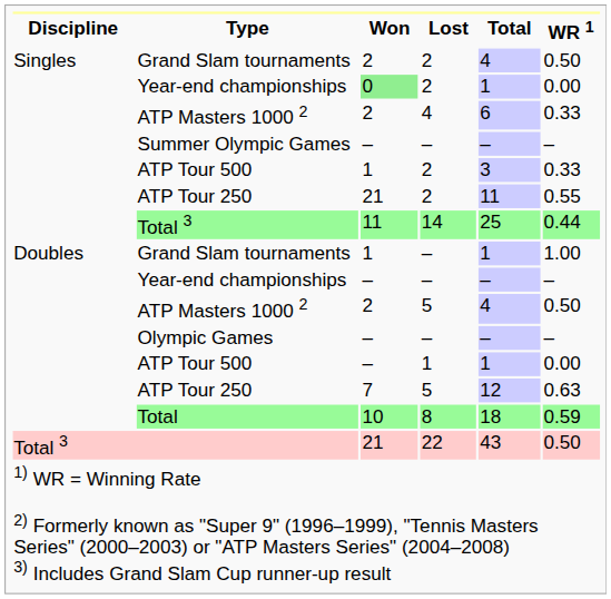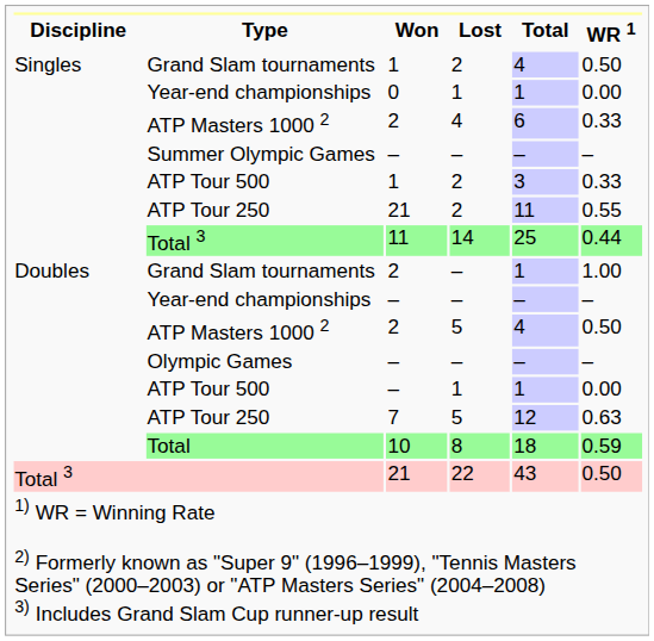 <table class="infobox vcard vevent" width="40%">
 <tr style="background:#ff9;">
 <th colspan="6"></th>
 </tr>
 <tr>
 <th>Discipline</th>
 <th>Type</th>
 <th>Won</th>
 <th>Lost</th>
 <th>Total</th>
 <th>WR <sup>1</sup></th>
 </tr>
 <tr>
 <td rowspan="7">Singles</td>
 <td>Grand Slam tournaments</td>
-<td>2</td>
+<td>1</td>
 <td>2</td>
 <td style="background:#ccf;">4</td>
 <td>0.50</td>
 </tr>
 <tr>
 <td>Year-end championships</td>
-<td style="background: lightgreen;">0</td>
-<td>2</td>
+<td>0</td>
+<td>1</td>
 <td style="background:#ccf;">1</td>
 <td>0.00</td>
 </tr>
 <tr>
 <td>ATP Masters 1000 <sup>2</sup></td>
 <td>2</td>
 <td>4</td>
 <td style="background:#ccf;">6</td>
 <td>0.33</td>
 </tr>
 <tr>
 <td>Summer Olympic Games</td>
 <td>–</td>
 <td>–</td>
 <td style="background:#ccf;">–</td>
 <td>–</td>
 </tr>
 <tr>
 <td>ATP Tour 500</td>
 <td>1</td>
 <td>2</td>
 <td style="background:#ccf;">3</td>
 <td>0.33</td>
 </tr>
 <tr>
 <td>ATP Tour 250</td>
 <td>21</td>
 <td>2</td>
 <td style="background:#ccf;">11</td>
 <td>0.55</td>
 </tr>
 <tr style="background:#98fb98;">
 <td>Total <sup>3</sup></td>
 <td>11</td>
 <td>14</td>
 <td>25</td>
 <td>0.44</td>
 </tr>
 <tr>
 <td rowspan="7">Doubles</td>
 <td>Grand Slam tournaments</td>
-<td>1</td>
+<td>2</td>
 <td>–</td>
 <td style="background:#ccf;">1</td>
 <td>1.00</td>
 </tr>
 <tr>
 <td>Year-end championships</td>
 <td>–</td>
 <td>–</td>
 <td style="background:#ccf;">–</td>
 <td>–</td>
 </tr>
 <tr>
 <td>ATP Masters 1000 <sup>2</sup></td>
 <td>2</td>
 <td>5</td>
 <td style="background:#ccf;">4</td>
 <td>0.50</td>
 </tr>
 <tr>
 <td>Olympic Games</td>
 <td>–</td>
 <td>–</td>
 <td style="background:#ccf;">–</td>
 <td>–</td>
 </tr>
 <tr>
 <td>ATP Tour 500</td>
 <td>–</td>
 <td>1</td>
 <td style="background:#ccf;">1</td>
 <td>0.00</td>
 </tr>
 <tr>
 <td>ATP Tour 250</td>
 <td>7</td>
 <td>5</td>
 <td style="background:#ccf;">12</td>
 <td>0.63</td>
 </tr>
 <tr style="background:#98fb98;">
 <td>Total</td>
 <td>10</td>
 <td>8</td>
 <td>18</td>
 <td>0.59</td>
 </tr>
 <tr style="background:#fcc;">
 <td colspan="2">Total <sup>3</sup></td>
 <td>21</td>
 <td>22</td>
 <td>43</td>
 <td>0.50</td>
 </tr>
 <tr>
 <td colspan="6"><sup>1)</sup> WR = Winning Rate<br><br><sup>2)</sup> Formerly known as "Super 9" (1996–1999), "Tennis Masters Series" (2000–2003) or "ATP Masters Series" (2004–2008)<br><sup>3)</sup> Includes Grand Slam Cup runner-up result</td>
 </tr>
 </table>
